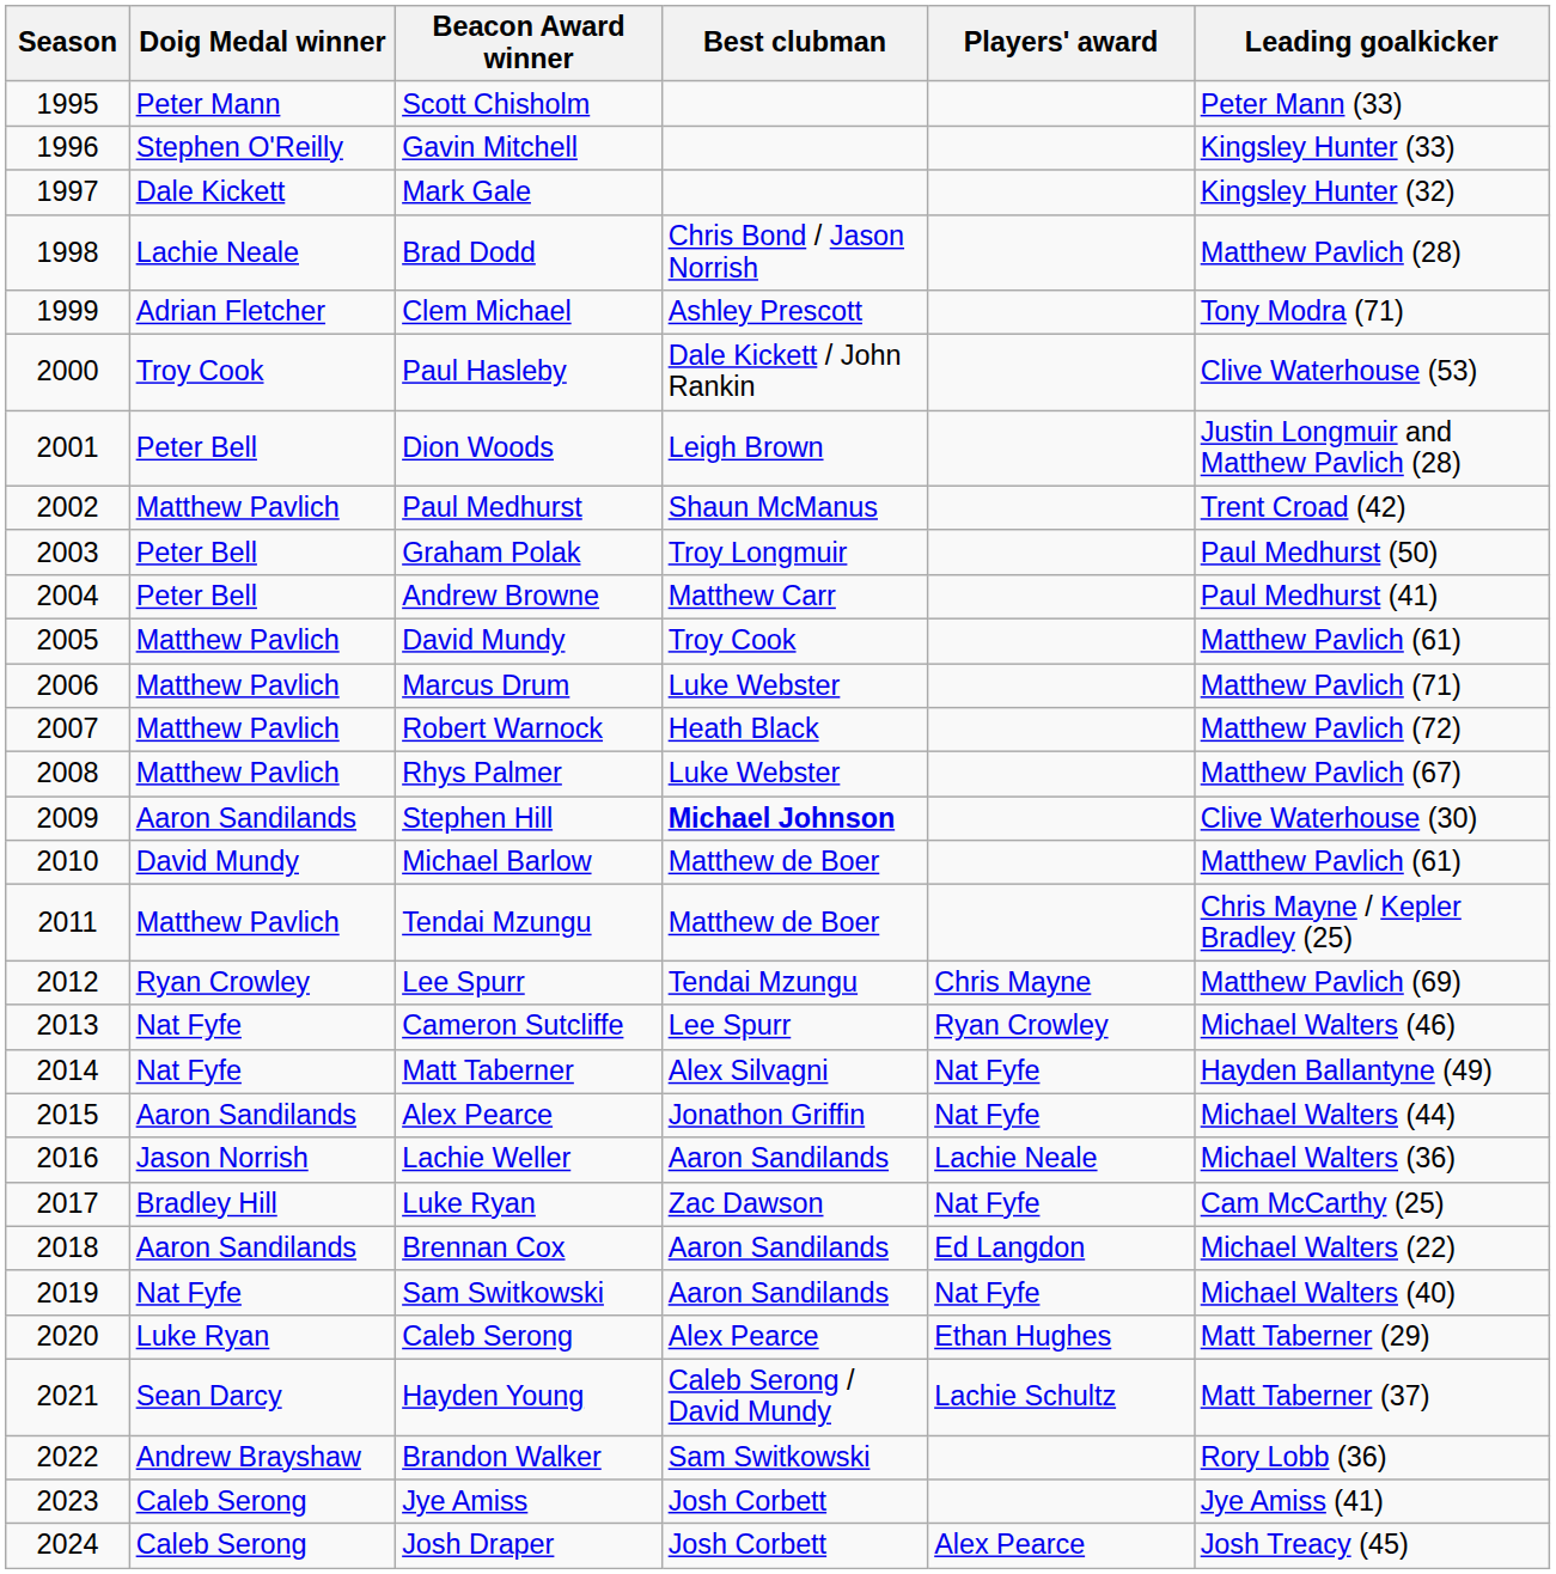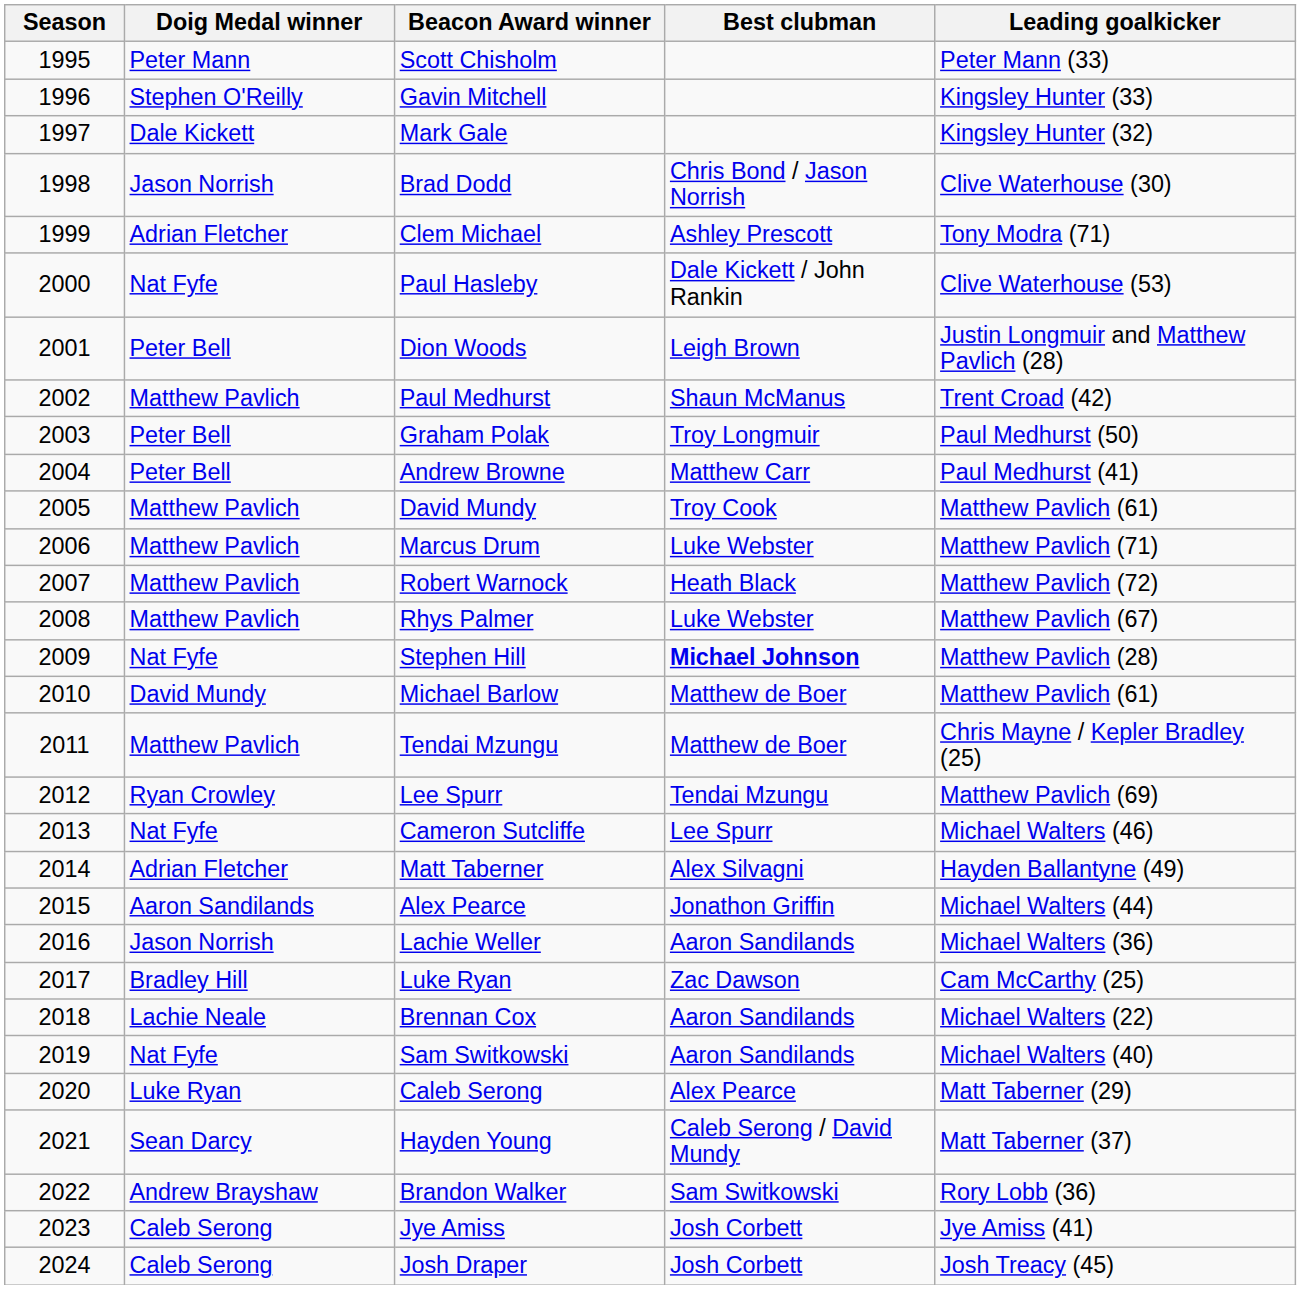 <table class="wikitable sortable" width=70%>
 <tr>
 <th width=5%>Season</th>
 <th width=15%>Doig Medal winner</th>
 <th width=15%>Beacon Award winner</th>
 <th width=15%>Best clubman</th>
-<th width=15%>Players' award</th>
 <th width=20%>Leading goalkicker</th>
 </tr>
 <tr>
 <td align=center>1995</td>
 <td><a href='#'>Peter Mann</a></td>
 <td><a href='#'>Scott Chisholm</a></td>
-<td></td>
 <td></td>
 <td><a href='#'>Peter Mann</a> (33)</td>
 </tr>
 <tr>
 <td align=center>1996</td>
 <td><a href='#'>Stephen O'Reilly</a></td>
 <td><a href='#'>Gavin Mitchell</a></td>
 <td></td>
-<td></td>
 <td><a href='#'>Kingsley Hunter</a> (33)</td>
 </tr>
 <tr>
 <td align=center>1997</td>
 <td><a href='#'>Dale Kickett</a></td>
 <td><a href='#'>Mark Gale</a></td>
 <td></td>
-<td></td>
 <td><a href='#'>Kingsley Hunter</a> (32)</td>
 </tr>
 <tr>
 <td align=center>1998</td>
-<td><a href='#'>Lachie Neale</a></td>
+<td><a href='#'>Jason Norrish</a></td>
 <td><a href='#'>Brad Dodd</a></td>
 <td><a href='#'>Chris Bond</a> / <a href='#'>Jason Norrish</a></td>
-<td></td>
-<td><a href='#'>Matthew Pavlich</a> (28)</td>
+<td><a href='#'>Clive Waterhouse</a> (30)</td>
 </tr>
 <tr>
 <td align=center>1999</td>
 <td><a href='#'>Adrian Fletcher</a></td>
 <td><a href='#'>Clem Michael</a></td>
 <td><a href='#'>Ashley Prescott</a></td>
-<td></td>
 <td><a href='#'>Tony Modra</a> (71)</td>
 </tr>
 <tr>
 <td align=center>2000</td>
-<td><a href='#'>Troy Cook</a></td>
+<td><a href='#'>Nat Fyfe</a></td>
 <td><a href='#'>Paul Hasleby</a></td>
 <td><a href='#'>Dale Kickett</a> / John Rankin</td>
-<td></td>
 <td><a href='#'>Clive Waterhouse</a> (53)</td>
 </tr>
 <tr>
 <td align=center>2001</td>
 <td><a href='#'>Peter Bell</a></td>
 <td><a href='#'>Dion Woods</a></td>
 <td><a href='#'>Leigh Brown</a></td>
-<td></td>
 <td><a href='#'>Justin Longmuir</a> and <a href='#'>Matthew Pavlich</a> (28)</td>
 </tr>
 <tr>
 <td align=center>2002</td>
 <td><a href='#'>Matthew Pavlich</a></td>
 <td><a href='#'>Paul Medhurst</a></td>
 <td><a href='#'>Shaun McManus</a></td>
-<td></td>
 <td><a href='#'>Trent Croad</a> (42)</td>
 </tr>
 <tr>
 <td align=center>2003</td>
 <td><a href='#'>Peter Bell</a></td>
 <td><a href='#'>Graham Polak</a></td>
 <td><a href='#'>Troy Longmuir</a></td>
-<td></td>
 <td><a href='#'>Paul Medhurst</a> (50)</td>
 </tr>
 <tr>
 <td align=center>2004</td>
 <td><a href='#'>Peter Bell</a></td>
 <td><a href='#'>Andrew Browne</a></td>
 <td><a href='#'>Matthew Carr</a></td>
-<td></td>
 <td><a href='#'>Paul Medhurst</a> (41)</td>
 </tr>
 <tr>
 <td align=center>2005</td>
 <td><a href='#'>Matthew Pavlich</a></td>
 <td><a href='#'>David Mundy</a></td>
 <td><a href='#'>Troy Cook</a></td>
-<td></td>
 <td><a href='#'>Matthew Pavlich</a> (61)</td>
 </tr>
 <tr>
 <td align=center>2006</td>
 <td><a href='#'>Matthew Pavlich</a></td>
 <td><a href='#'>Marcus Drum</a></td>
 <td><a href='#'>Luke Webster</a></td>
-<td></td>
 <td><a href='#'>Matthew Pavlich</a> (71)</td>
 </tr>
 <tr>
 <td align=center>2007</td>
 <td><a href='#'>Matthew Pavlich</a></td>
 <td><a href='#'>Robert Warnock</a></td>
 <td><a href='#'>Heath Black</a></td>
-<td></td>
 <td><a href='#'>Matthew Pavlich</a> (72)</td>
 </tr>
 <tr>
 <td align=center>2008</td>
 <td><a href='#'>Matthew Pavlich</a></td>
 <td><a href='#'>Rhys Palmer</a></td>
 <td><a href='#'>Luke Webster</a></td>
-<td></td>
 <td><a href='#'>Matthew Pavlich</a> (67)</td>
 </tr>
 <tr>
 <td align=center>2009</td>
-<td><a href='#'>Aaron Sandilands</a></td>
+<td><a href='#'>Nat Fyfe</a></td>
 <td><a href='#'>Stephen Hill</a></td>
 <td><strong><a href='#'>Michael Johnson</a></strong></td>
-<td></td>
-<td><a href='#'>Clive Waterhouse</a> (30)</td>
+<td><a href='#'>Matthew Pavlich</a> (28)</td>
 </tr>
 <tr>
 <td align=center>2010</td>
 <td><a href='#'>David Mundy</a></td>
 <td><a href='#'>Michael Barlow</a></td>
 <td><a href='#'>Matthew de Boer</a></td>
-<td></td>
 <td><a href='#'>Matthew Pavlich</a> (61)</td>
 </tr>
 <tr>
 <td align=center>2011</td>
 <td><a href='#'>Matthew Pavlich</a></td>
 <td><a href='#'>Tendai Mzungu</a></td>
 <td><a href='#'>Matthew de Boer</a></td>
-<td></td>
 <td><a href='#'>Chris Mayne</a> / <a href='#'>Kepler Bradley</a> (25)</td>
 </tr>
 <tr>
 <td align=center>2012</td>
 <td><a href='#'>Ryan Crowley</a></td>
 <td><a href='#'>Lee Spurr</a></td>
 <td><a href='#'>Tendai Mzungu</a></td>
-<td><a href='#'>Chris Mayne</a></td>
 <td><a href='#'>Matthew Pavlich</a> (69)</td>
 </tr>
 <tr>
 <td align=center>2013</td>
 <td><a href='#'>Nat Fyfe</a></td>
 <td><a href='#'>Cameron Sutcliffe</a></td>
 <td><a href='#'>Lee Spurr</a></td>
-<td><a href='#'>Ryan Crowley</a></td>
 <td><a href='#'>Michael Walters</a> (46)</td>
 </tr>
 <tr>
 <td align=center>2014</td>
-<td><a href='#'>Nat Fyfe</a></td>
+<td><a href='#'>Adrian Fletcher</a></td>
 <td><a href='#'>Matt Taberner</a></td>
 <td><a href='#'>Alex Silvagni</a></td>
-<td><a href='#'>Nat Fyfe</a></td>
 <td><a href='#'>Hayden Ballantyne</a> (49)</td>
 </tr>
 <tr>
 <td align=center>2015</td>
 <td><a href='#'>Aaron Sandilands</a></td>
 <td><a href='#'>Alex Pearce</a></td>
 <td><a href='#'>Jonathon Griffin</a></td>
-<td><a href='#'>Nat Fyfe</a></td>
 <td><a href='#'>Michael Walters</a> (44)</td>
 </tr>
 <tr>
 <td align=center>2016</td>
 <td><a href='#'>Jason Norrish</a></td>
 <td><a href='#'>Lachie Weller</a></td>
 <td><a href='#'>Aaron Sandilands</a></td>
-<td><a href='#'>Lachie Neale</a></td>
 <td><a href='#'>Michael Walters</a> (36)</td>
 </tr>
 <tr>
 <td align=center>2017</td>
 <td><a href='#'>Bradley Hill</a></td>
 <td><a href='#'>Luke Ryan</a></td>
 <td><a href='#'>Zac Dawson</a></td>
-<td><a href='#'>Nat Fyfe</a></td>
 <td><a href='#'>Cam McCarthy</a> (25)</td>
 </tr>
 <tr>
 <td align=center>2018</td>
-<td><a href='#'>Aaron Sandilands</a></td>
+<td><a href='#'>Lachie Neale</a></td>
 <td><a href='#'>Brennan Cox</a></td>
 <td><a href='#'>Aaron Sandilands</a></td>
-<td><a href='#'>Ed Langdon</a></td>
 <td><a href='#'>Michael Walters</a> (22)</td>
 </tr>
 <tr>
 <td align=center>2019</td>
 <td><a href='#'>Nat Fyfe</a></td>
 <td><a href='#'>Sam Switkowski</a></td>
 <td><a href='#'>Aaron Sandilands</a></td>
-<td><a href='#'>Nat Fyfe</a></td>
 <td><a href='#'>Michael Walters</a> (40)</td>
 </tr>
 <tr>
 <td align=center>2020</td>
 <td><a href='#'>Luke Ryan</a></td>
 <td><a href='#'>Caleb Serong</a></td>
 <td><a href='#'>Alex Pearce</a></td>
-<td><a href='#'>Ethan Hughes</a></td>
 <td><a href='#'>Matt Taberner</a> (29)</td>
 </tr>
 <tr>
 <td align=center>2021</td>
 <td><a href='#'>Sean Darcy</a></td>
 <td><a href='#'>Hayden Young</a></td>
 <td><a href='#'>Caleb Serong</a> / <a href='#'>David Mundy</a></td>
-<td><a href='#'>Lachie Schultz</a></td>
 <td><a href='#'>Matt Taberner</a> (37)</td>
 </tr>
 <tr>
 <td align=center>2022</td>
 <td><a href='#'>Andrew Brayshaw</a></td>
 <td><a href='#'>Brandon Walker</a></td>
 <td><a href='#'>Sam Switkowski</a></td>
-<td></td>
 <td><a href='#'>Rory Lobb</a> (36)</td>
 </tr>
 <tr>
 <td align=center>2023</td>
 <td><a href='#'>Caleb Serong</a></td>
 <td><a href='#'>Jye Amiss</a></td>
 <td><a href='#'>Josh Corbett</a></td>
-<td></td>
 <td><a href='#'>Jye Amiss</a> (41)</td>
 </tr>
 <tr>
 <td align=center>2024</td>
 <td><a href='#'>Caleb Serong</a></td>
 <td><a href='#'>Josh Draper</a></td>
 <td><a href='#'>Josh Corbett</a></td>
-<td><a href='#'>Alex Pearce</a></td>
 <td><a href='#'>Josh Treacy</a> (45)</td>
 </tr>
 </table>
